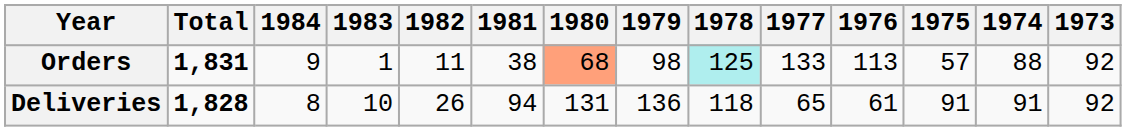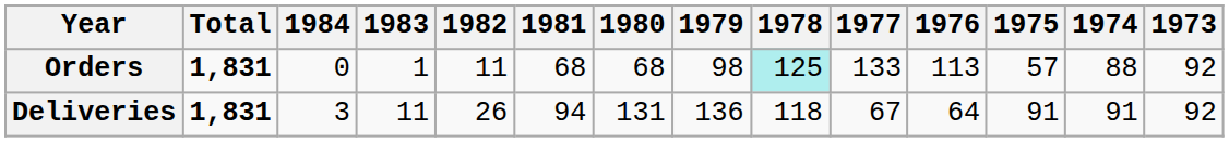 <table class="wikitable" style="text-align:right; font-size:96%;">
 <tr>
 <th>Year</th>
 <th style="width: 32px;">Total</th>
 <th>1984</th>
 <th>1983</th>
 <th>1982</th>
 <th>1981</th>
 <th>1980</th>
 <th>1979</th>
 <th>1978</th>
 <th>1977</th>
 <th>1976</th>
 <th>1975</th>
 <th>1974</th>
 <th>1973</th>
 </tr>
 <tr>
 <th>Orders</th>
 <td><strong>1,831</strong></td>
-<td>9</td>
+<td>0</td>
 <td>1</td>
 <td>11</td>
-<td>38</td>
-<td style="background: lightsalmon;">68</td>
+<td>68</td>
+<td>68</td>
 <td>98</td>
 <td style="background: paleturquoise;">125</td>
 <td>133</td>
 <td>113</td>
 <td>57</td>
 <td>88</td>
 <td>92</td>
 </tr>
 <tr>
 <th>Deliveries</th>
-<td><strong>1,828</strong></td>
-<td>8</td>
-<td>10</td>
+<td><strong>1,831</strong></td>
+<td>3</td>
+<td>11</td>
 <td>26</td>
 <td>94</td>
 <td>131</td>
 <td>136</td>
 <td>118</td>
-<td>65</td>
-<td>61</td>
+<td>67</td>
+<td>64</td>
 <td>91</td>
 <td>91</td>
 <td>92</td>
 </tr>
 </table>
